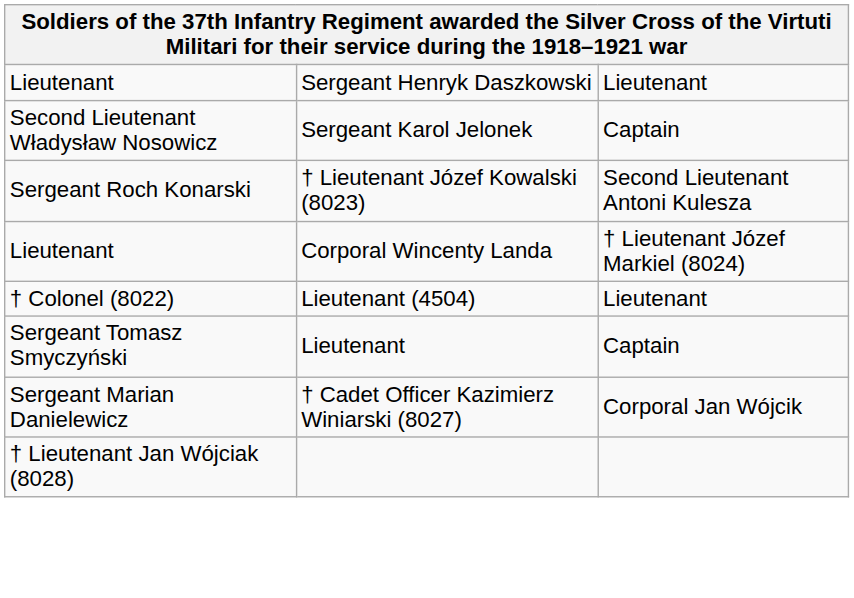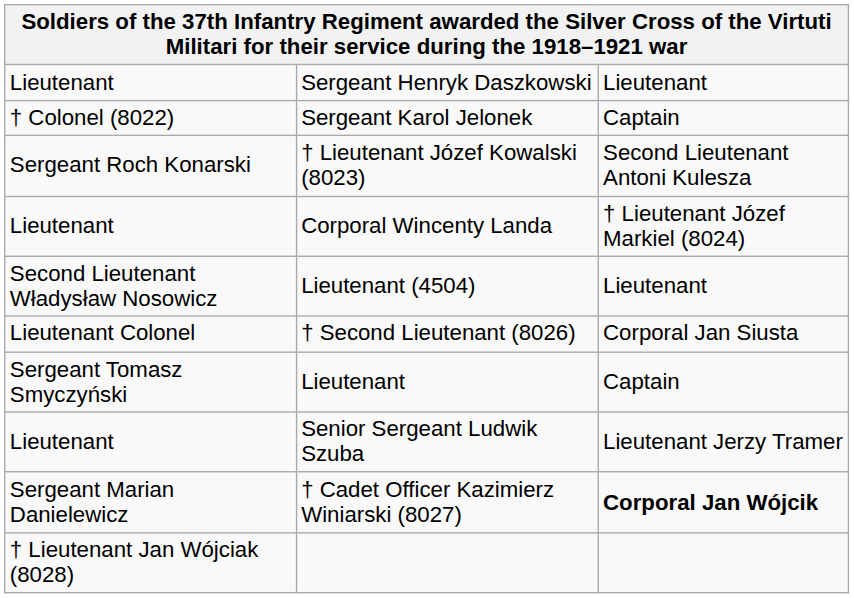 <table class="wikitable">
 <tr>
 <th colspan="3">Soldiers of the 37th Infantry Regiment awarded the Silver Cross of the Virtuti Militari for their service during the 1918–1921 war</th>
 </tr>
 <tr>
 <td>Lieutenant </td>
 <td>Sergeant Henryk Daszkowski</td>
 <td>Lieutenant </td>
 </tr>
 <tr>
-<td>Second Lieutenant Władysław Nosowicz</td>
+<td>† Colonel  (8022)</td>
 <td>Sergeant Karol Jelonek</td>
 <td>Captain </td>
 </tr>
 <tr>
 <td>Sergeant Roch Konarski</td>
 <td>† Lieutenant Józef Kowalski (8023)</td>
 <td>Second Lieutenant Antoni Kulesza</td>
 </tr>
 <tr>
 <td>Lieutenant </td>
 <td>Corporal Wincenty Landa</td>
 <td>† Lieutenant Józef Markiel (8024)</td>
 </tr>
 <tr>
-<td>† Colonel  (8022)</td>
+<td>Second Lieutenant Władysław Nosowicz</td>
 <td>Lieutenant  (4504)</td>
 <td>Lieutenant </td>
+</tr>
+<tr>
+<td>Lieutenant Colonel </td>
+<td>† Second Lieutenant  (8026)</td>
+<td>Corporal Jan Siusta</td>
 </tr>
 <tr>
 <td>Sergeant Tomasz Smyczyński</td>
 <td>Lieutenant </td>
 <td>Captain </td>
 </tr>
 <tr>
+<td>Lieutenant </td>
+<td>Senior Sergeant Ludwik Szuba</td>
+<td>Lieutenant Jerzy Tramer</td>
+</tr>
+<tr>
 <td>Sergeant Marian Danielewicz</td>
 <td>† Cadet Officer Kazimierz Winiarski (8027)</td>
-<td>Corporal Jan Wójcik</td>
+<td><strong>Corporal Jan Wójcik</strong></td>
 </tr>
 <tr>
 <td>† Lieutenant Jan Wójciak (8028)</td>
 <td></td>
 <td></td>
 </tr>
 </table>
